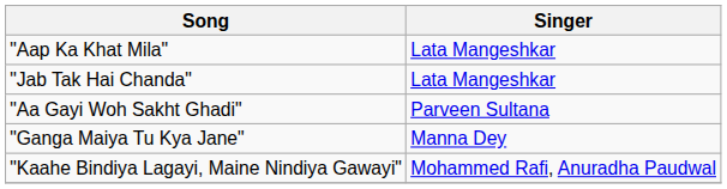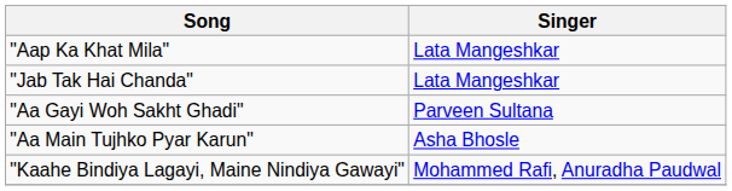 <table class="wikitable" style="font-size:95%;">
 <tr>
 <th>Song</th>
 <th>Singer</th>
 </tr>
 <tr>
 <td>"Aap Ka Khat Mila"</td>
 <td><a href='#'>Lata Mangeshkar</a></td>
 </tr>
 <tr>
 <td>"Jab Tak Hai Chanda"</td>
 <td><a href='#'>Lata Mangeshkar</a></td>
 </tr>
 <tr>
 <td>"Aa Gayi Woh Sakht Ghadi"</td>
 <td><a href='#'>Parveen Sultana</a></td>
 </tr>
 <tr>
-<td>"Ganga Maiya Tu Kya Jane"</td>
-<td><a href='#'>Manna Dey</a></td>
+<td>"Aa Main Tujhko Pyar Karun"</td>
+<td><a href='#'>Asha Bhosle</a></td>
 </tr>
 <tr>
 <td>"Kaahe Bindiya Lagayi, Maine Nindiya Gawayi"</td>
 <td><a href='#'>Mohammed Rafi</a>, <a href='#'>Anuradha Paudwal</a></td>
 </tr>
 <tr>
 </tr>
 </table>
